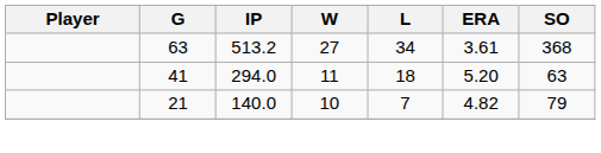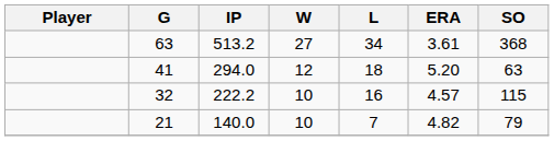 <table class="wikitable sortable">
 <tr>
 <th bgcolor="#DDDDFF" width="16%">Player</th>
 <th bgcolor="#DDDDFF" width="9%">G</th>
 <th bgcolor="#DDDDFF" width="9%">IP</th>
 <th bgcolor="#DDDDFF" width="9%">W</th>
 <th bgcolor="#DDDDFF" width="9%">L</th>
 <th bgcolor="#DDDDFF" width="9%">ERA</th>
 <th bgcolor="#DDDDFF" width="9%">SO</th>
 </tr>
 <tr align="center">
 <td></td>
 <td>63</td>
 <td>513.2</td>
 <td>27</td>
 <td>34</td>
 <td>3.61</td>
 <td>368</td>
 </tr>
 <tr align="center">
 <td></td>
 <td>41</td>
 <td>294.0</td>
-<td>11</td>
+<td>12</td>
 <td>18</td>
 <td>5.20</td>
 <td>63</td>
+</tr>
+<tr align="center">
+<td></td>
+<td>32</td>
+<td>222.2</td>
+<td>10</td>
+<td>16</td>
+<td>4.57</td>
+<td>115</td>
 </tr>
 <tr align="center">
 <td></td>
 <td>21</td>
 <td>140.0</td>
 <td>10</td>
 <td>7</td>
 <td>4.82</td>
 <td>79</td>
 </tr>
 <tr align="center">
 </tr>
 </table>
